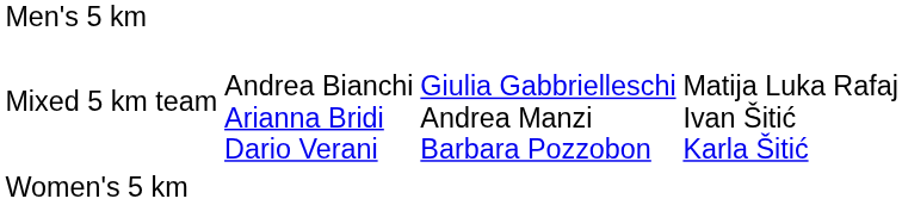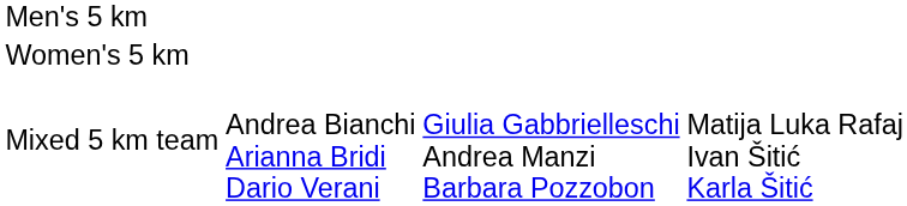 <table>
 <tr>
 <td>Men's 5 km</td>
 <td></td>
 <td></td>
 <td nowrap></td>
 </tr>
 <tr>
+<td>Women's 5 km</td>
+<td></td>
+<td></td>
+<td></td>
+</tr>
+<tr>
 <td>Mixed 5 km team</td>
 <td nowrap><br>Andrea Bianchi<br><a href='#'>Arianna Bridi</a><br><a href='#'>Dario Verani</a></td>
 <td nowrap><br><a href='#'>Giulia Gabbrielleschi</a><br>Andrea Manzi<br><a href='#'>Barbara Pozzobon</a></td>
 <td><br>Matija Luka Rafaj<br>Ivan Šitić<br><a href='#'>Karla Šitić</a></td>
 </tr>
-<tr>
-<td>Women's 5 km</td>
-<td></td>
-<td></td>
-<td></td>
-</tr>
 </table>
